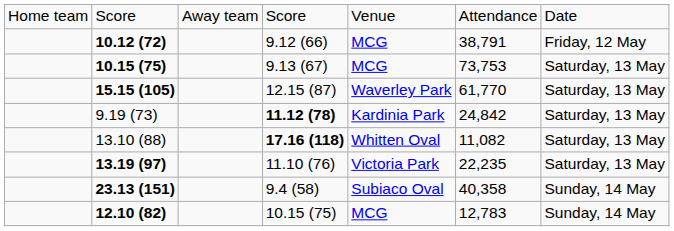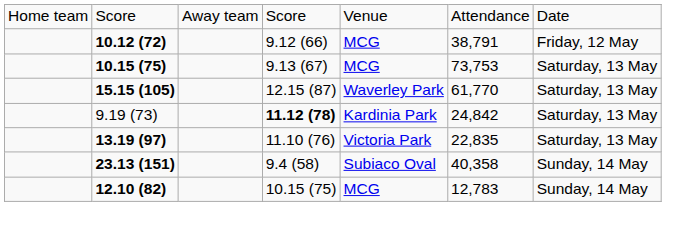 <table class="wikitable" style="text-align:left">
 <tr>
 <td>Home team</td>
 <td>Score</td>
 <td>Away team</td>
 <td>Score</td>
 <td>Venue</td>
 <td>Attendance</td>
 <td>Date</td>
 </tr>
 <tr>
 <td><strong></strong></td>
 <td><strong>10.12 (72)</strong></td>
 <td></td>
 <td>9.12 (66)</td>
 <td><a href='#'>MCG</a></td>
 <td>38,791</td>
 <td>Friday, 12 May</td>
 </tr>
 <tr>
 <td><strong></strong></td>
 <td><strong>10.15 (75)</strong></td>
 <td></td>
 <td>9.13 (67)</td>
 <td><a href='#'>MCG</a></td>
 <td>73,753</td>
 <td>Saturday, 13 May</td>
 </tr>
 <tr>
 <td><strong></strong></td>
 <td><strong>15.15 (105)</strong></td>
 <td></td>
 <td>12.15 (87)</td>
 <td><a href='#'>Waverley Park</a></td>
 <td>61,770</td>
 <td>Saturday, 13 May</td>
 </tr>
 <tr>
 <td></td>
 <td>9.19 (73)</td>
 <td><strong></strong></td>
 <td><strong>11.12 (78)</strong></td>
 <td><a href='#'>Kardinia Park</a></td>
 <td>24,842</td>
 <td>Saturday, 13 May</td>
 </tr>
 <tr>
-<td></td>
-<td>13.10 (88)</td>
-<td><strong></strong></td>
-<td><strong>17.16 (118)</strong></td>
-<td><a href='#'>Whitten Oval</a></td>
-<td>11,082</td>
-<td>Saturday, 13 May</td>
-</tr>
-<tr>
 <td><strong></strong></td>
 <td><strong>13.19 (97)</strong></td>
 <td></td>
 <td>11.10 (76)</td>
 <td><a href='#'>Victoria Park</a></td>
-<td>22,235</td>
+<td>22,835</td>
 <td>Saturday, 13 May</td>
 </tr>
 <tr>
 <td><strong></strong></td>
 <td><strong>23.13 (151)</strong></td>
 <td></td>
 <td>9.4 (58)</td>
 <td><a href='#'>Subiaco Oval</a></td>
 <td>40,358</td>
 <td>Sunday, 14 May</td>
 </tr>
 <tr>
 <td><strong></strong></td>
 <td><strong>12.10 (82)</strong></td>
 <td></td>
 <td>10.15 (75)</td>
 <td><a href='#'>MCG</a></td>
 <td>12,783</td>
 <td>Sunday, 14 May</td>
 </tr>
 </table>
